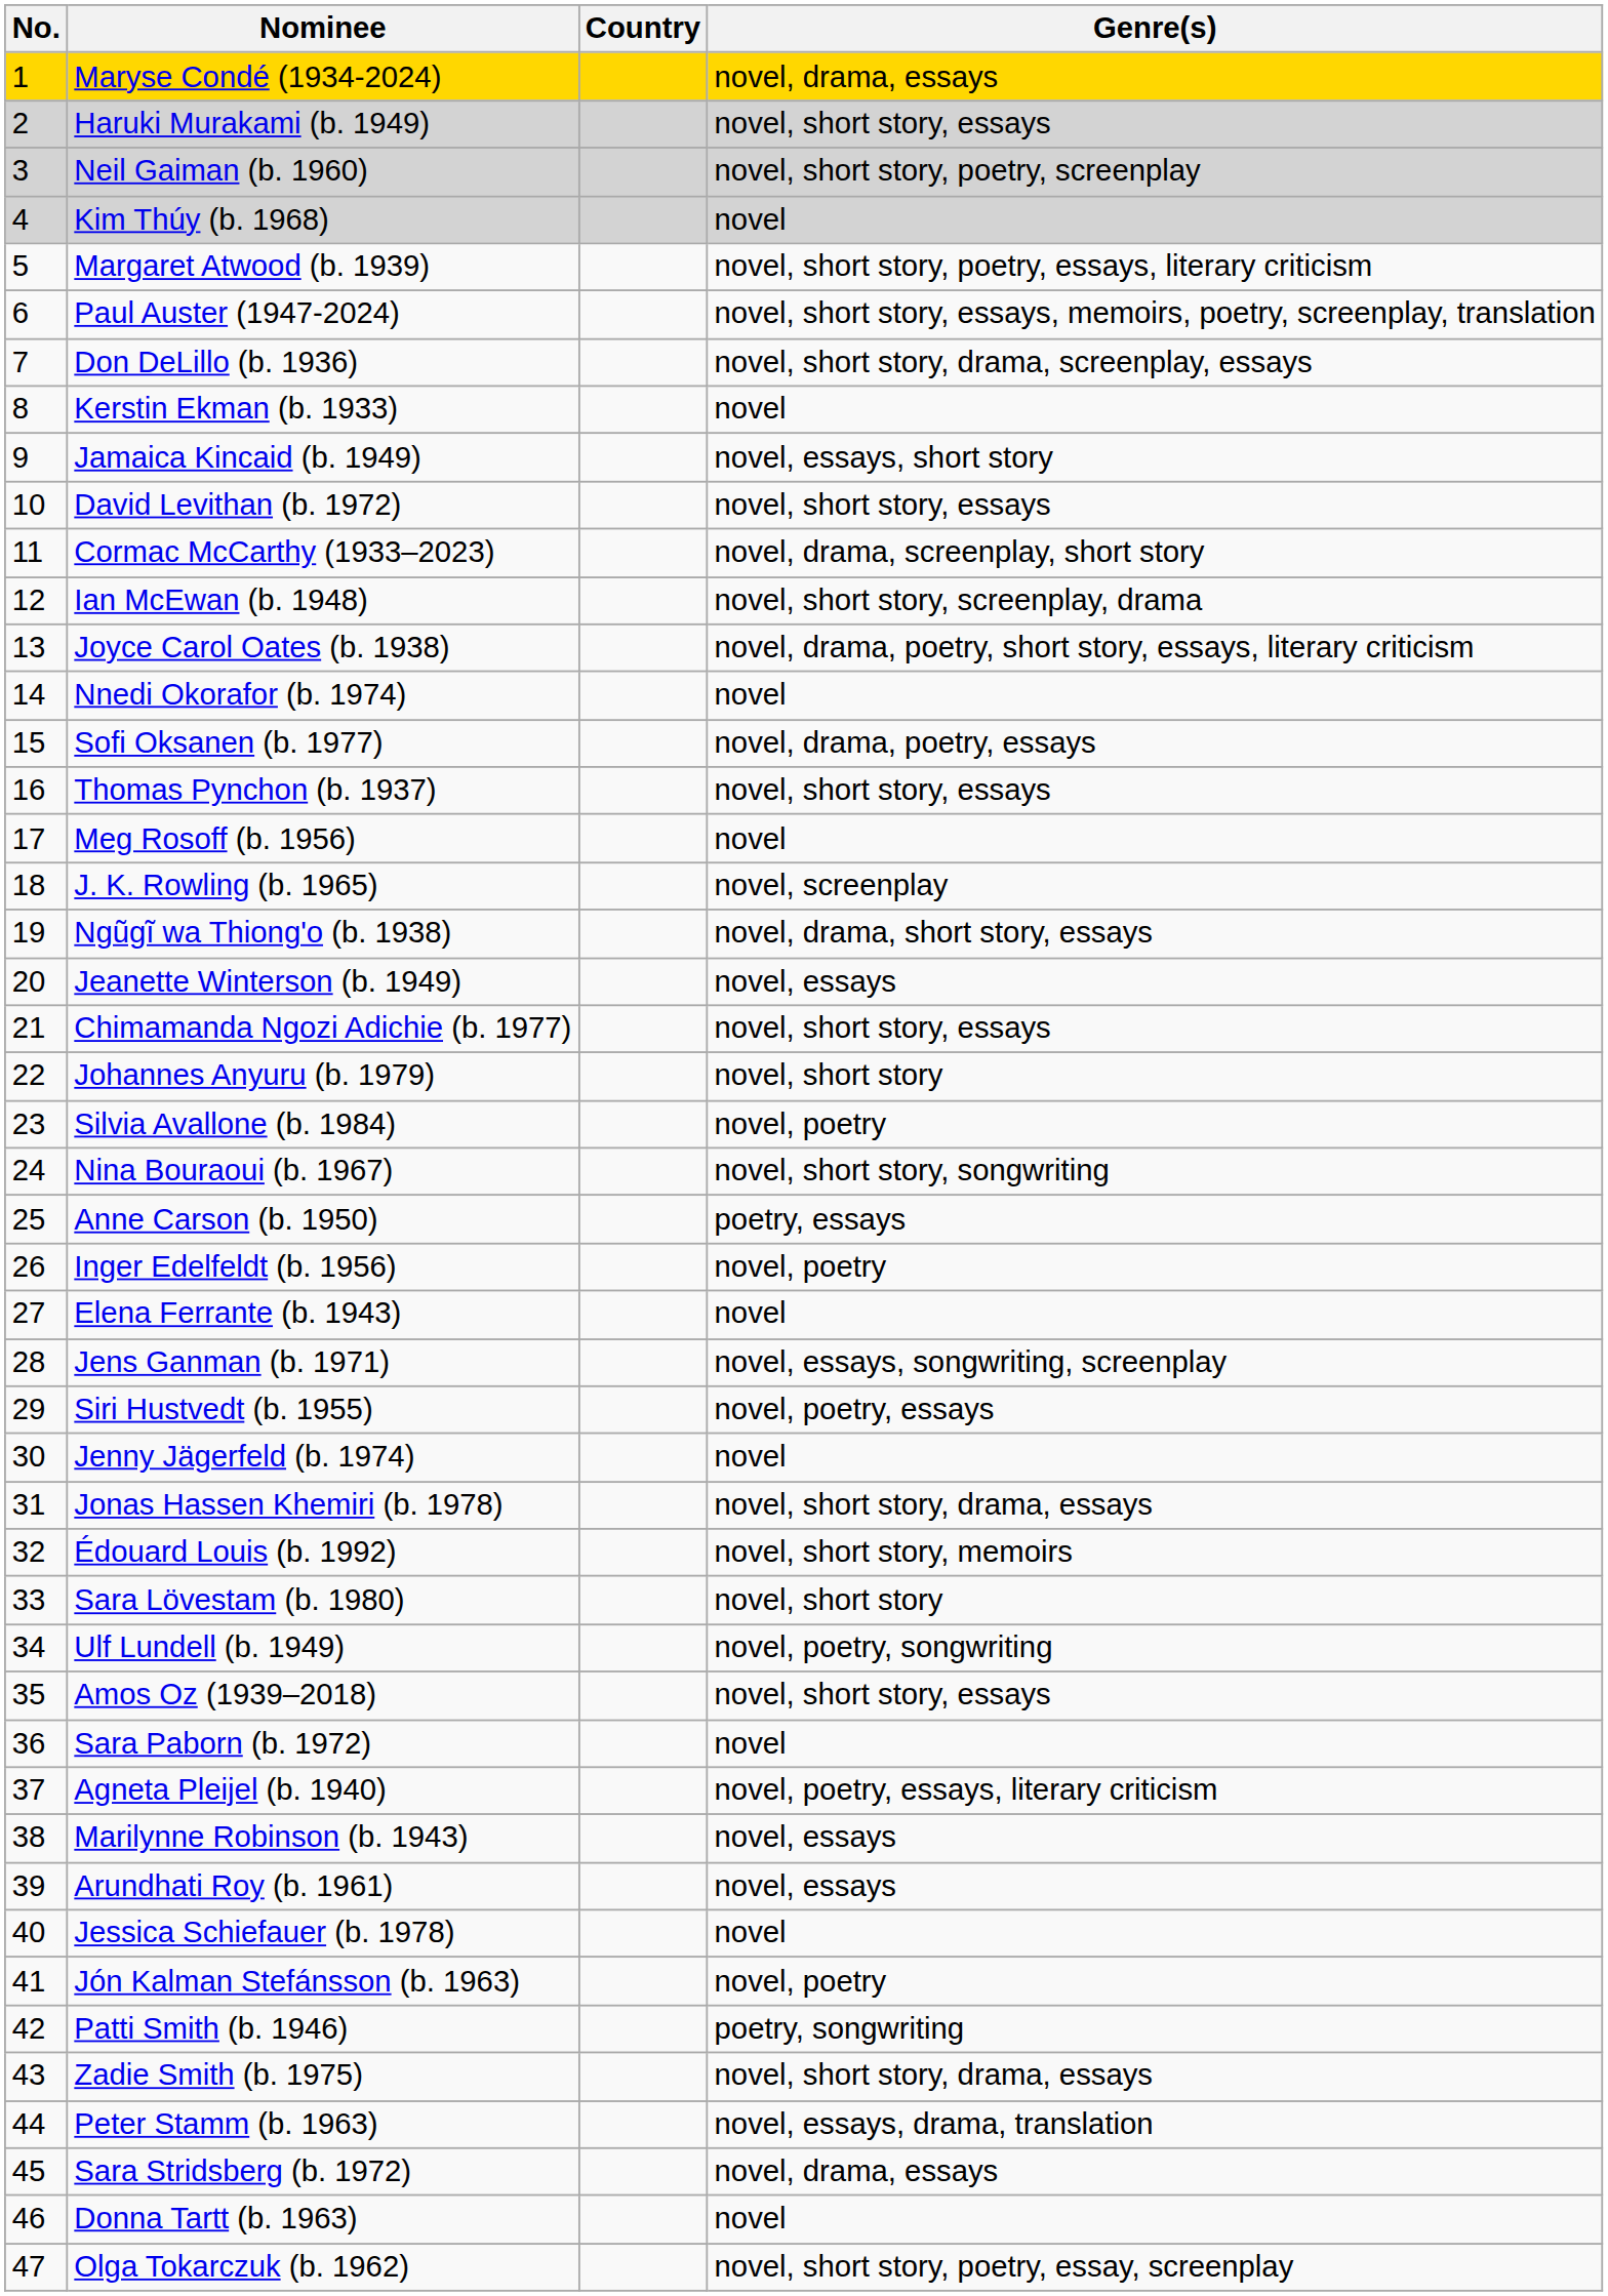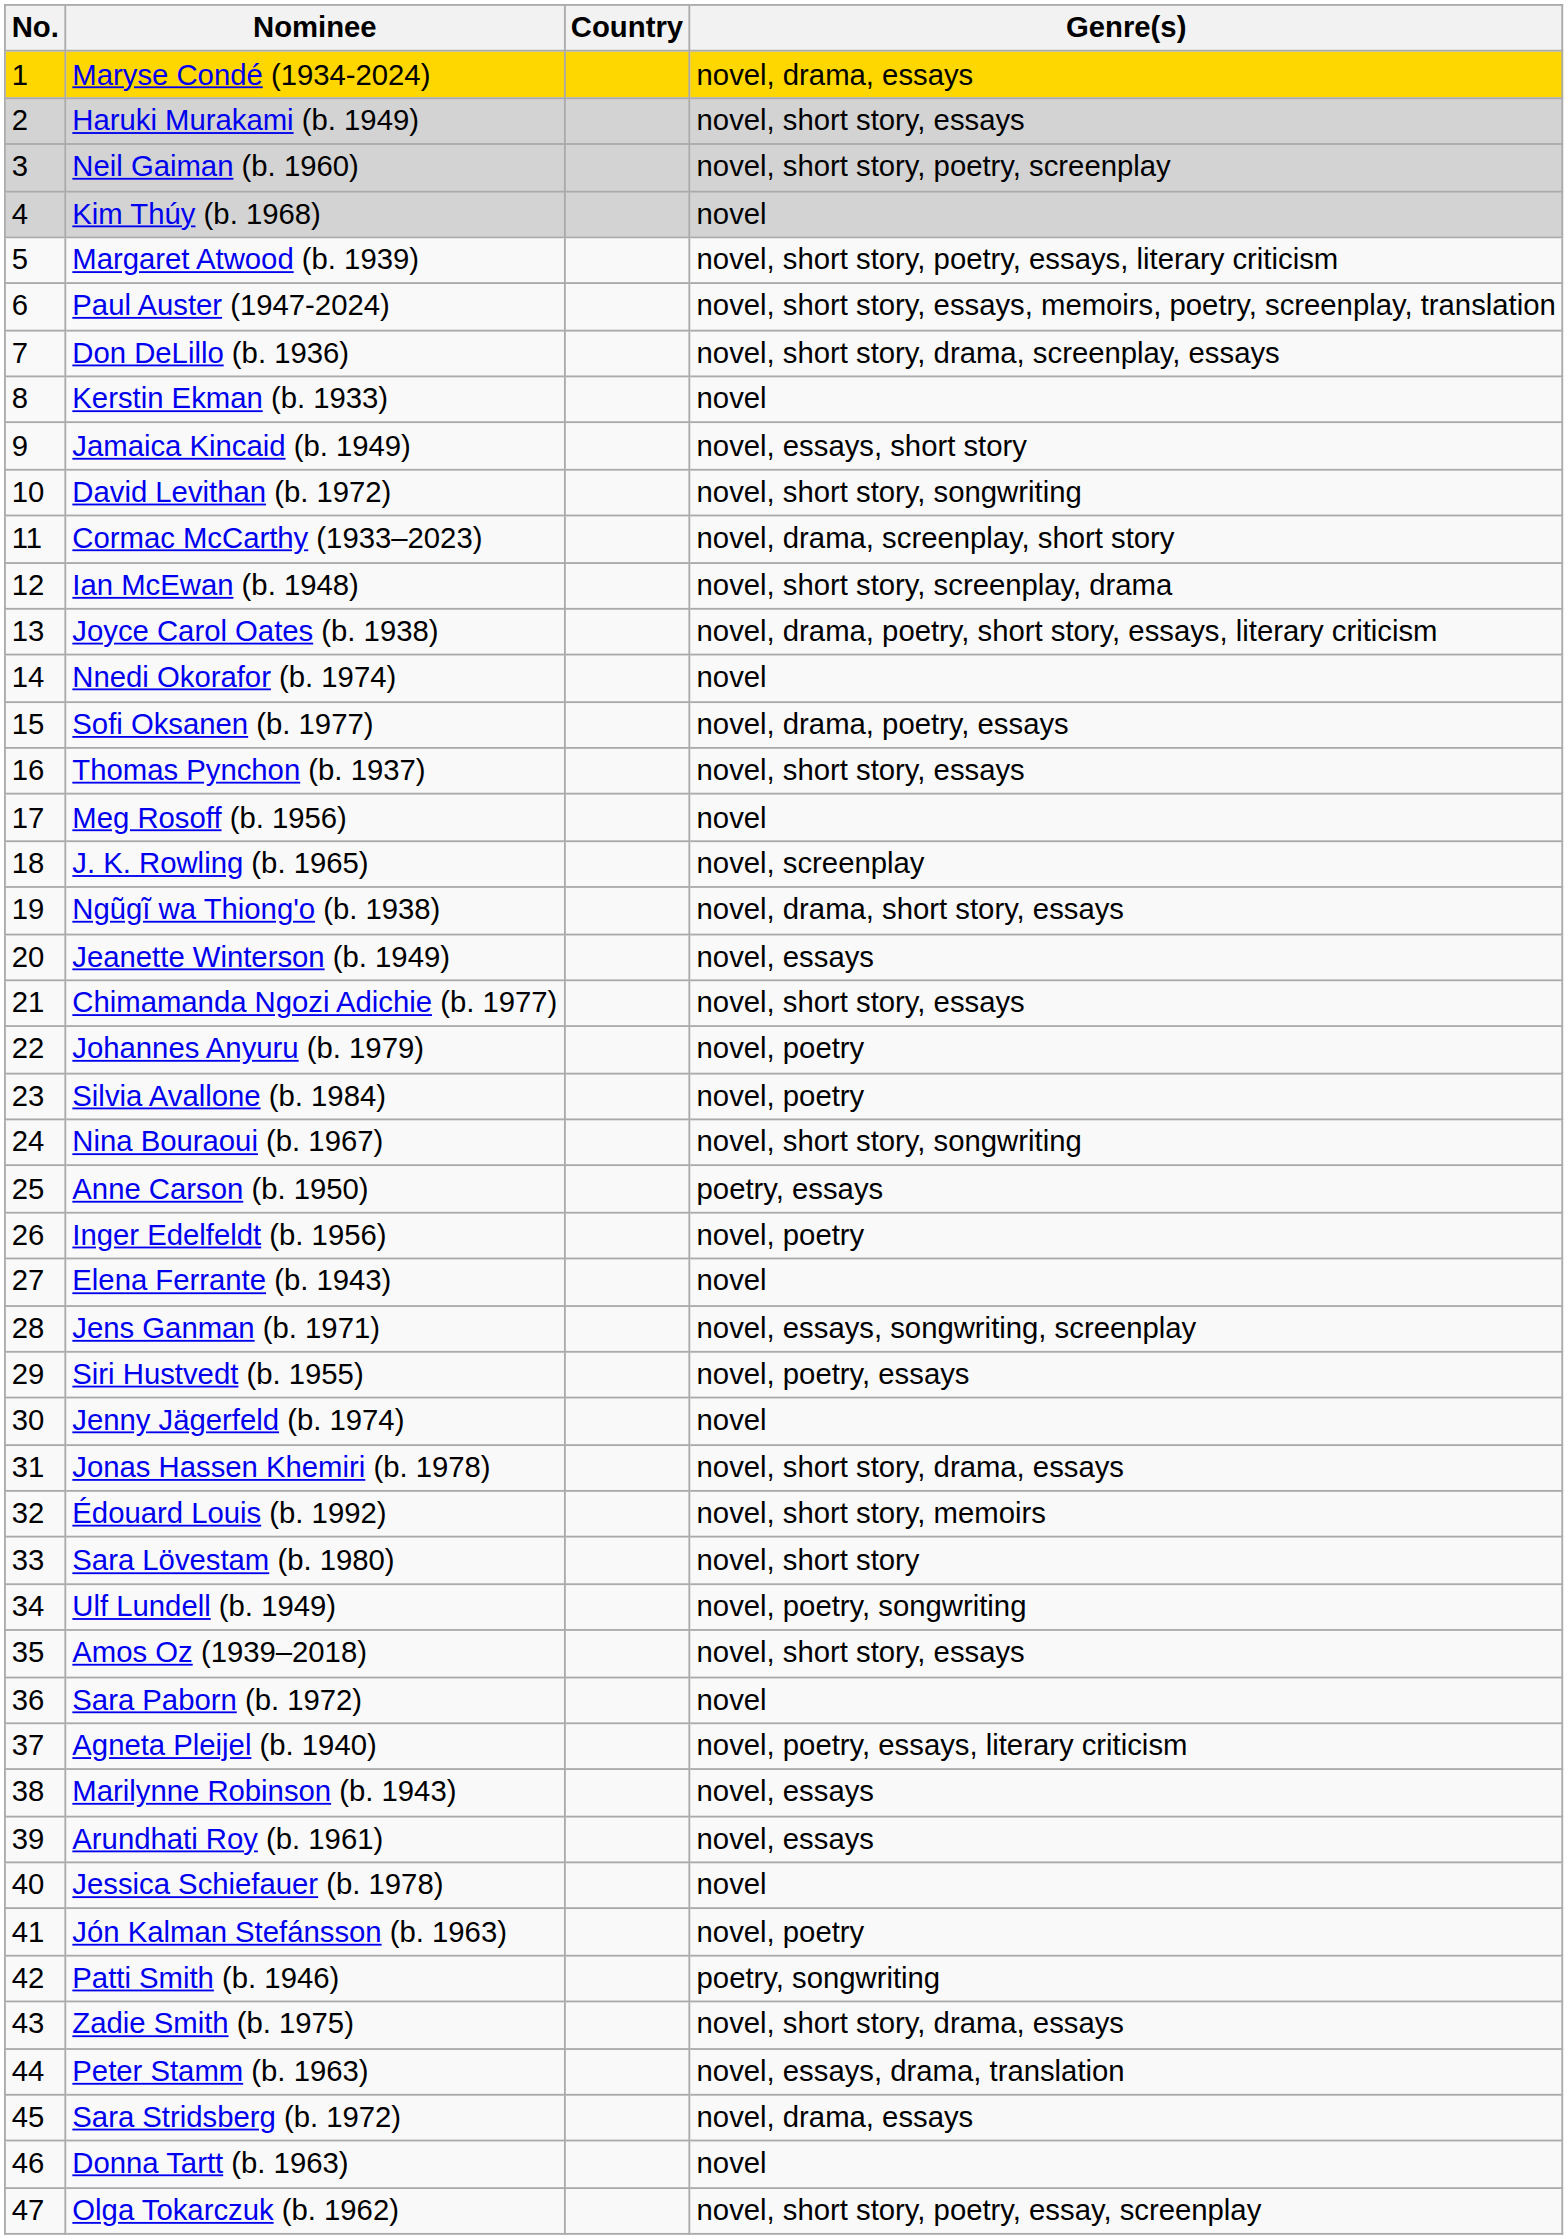 <table class="wikitable mw-collapsible">
 <tr>
 <th scope=col>No.</th>
 <th scope=col>Nominee</th>
 <th scope=col>Country</th>
 <th scope=col>Genre(s)</th>
 </tr>
 <tr>
 <td style="background:gold;white-space:nowrap">1</td>
 <td style="background:gold;white-space:nowrap"><a href='#'>Maryse Condé</a> (1934-2024)</td>
 <td style="background:gold;white-space:nowrap"></td>
 <td style="background:gold;white-space:nowrap">novel, drama, essays</td>
 </tr>
 <tr>
 <td style="background:lightgrey;white-space:nowrap">2</td>
 <td style="background:lightgrey;white-space:nowrap"><a href='#'>Haruki Murakami</a> (b. 1949)</td>
 <td style="background:lightgrey;white-space:nowrap"></td>
 <td style="background:lightgrey;white-space:nowrap">novel, short story, essays</td>
 </tr>
 <tr>
 <td style="background:lightgrey;white-space:nowrap">3</td>
 <td style="background:lightgrey;white-space:nowrap"><a href='#'>Neil Gaiman</a> (b. 1960)</td>
 <td style="background:lightgrey;white-space:nowrap"></td>
 <td style="background:lightgrey;white-space:nowrap">novel, short story, poetry, screenplay</td>
 </tr>
 <tr>
 <td style="background:lightgrey;white-space:nowrap">4</td>
 <td style="background:lightgrey;white-space:nowrap"><a href='#'>Kim Thúy</a> (b. 1968)</td>
 <td style="background:lightgrey;white-space:nowrap"><br></td>
 <td style="background:lightgrey;white-space:nowrap">novel</td>
 </tr>
 <tr>
 <td>5</td>
 <td><a href='#'>Margaret Atwood</a> (b. 1939)</td>
 <td></td>
 <td>novel, short story, poetry, essays, literary criticism</td>
 </tr>
 <tr>
 <td>6</td>
 <td><a href='#'>Paul Auster</a> (1947-2024)</td>
 <td></td>
 <td>novel, short story, essays, memoirs, poetry, screenplay, translation</td>
 </tr>
 <tr>
 <td>7</td>
 <td><a href='#'>Don DeLillo</a> (b. 1936)</td>
 <td></td>
 <td>novel, short story, drama, screenplay, essays</td>
 </tr>
 <tr>
 <td>8</td>
 <td><a href='#'>Kerstin Ekman</a> (b. 1933)</td>
 <td></td>
 <td>novel</td>
 </tr>
 <tr>
 <td>9</td>
 <td><a href='#'>Jamaica Kincaid</a> (b. 1949)</td>
 <td><br></td>
 <td>novel, essays, short story</td>
 </tr>
 <tr>
 <td>10</td>
 <td><a href='#'>David Levithan</a> (b. 1972)</td>
 <td></td>
-<td>novel, short story, essays</td>
+<td>novel, short story, songwriting</td>
 </tr>
 <tr>
 <td>11</td>
 <td><a href='#'>Cormac McCarthy</a> (1933–2023)</td>
 <td></td>
 <td>novel, drama, screenplay, short story</td>
 </tr>
 <tr>
 <td>12</td>
 <td><a href='#'>Ian McEwan</a> (b. 1948)</td>
 <td></td>
 <td>novel, short story, screenplay, drama</td>
 </tr>
 <tr>
 <td>13</td>
 <td><a href='#'>Joyce Carol Oates</a> (b. 1938)</td>
 <td></td>
 <td>novel, drama, poetry, short story, essays, literary criticism</td>
 </tr>
 <tr>
 <td>14</td>
 <td><a href='#'>Nnedi Okorafor</a> (b. 1974)</td>
 <td><br></td>
 <td>novel</td>
 </tr>
 <tr>
 <td>15</td>
 <td><a href='#'>Sofi Oksanen</a> (b. 1977)</td>
 <td></td>
 <td>novel, drama, poetry, essays</td>
 </tr>
 <tr>
 <td>16</td>
 <td><a href='#'>Thomas Pynchon</a> (b. 1937)</td>
 <td></td>
 <td>novel, short story, essays</td>
 </tr>
 <tr>
 <td>17</td>
 <td><a href='#'>Meg Rosoff</a> (b. 1956)</td>
 <td></td>
 <td>novel</td>
 </tr>
 <tr>
 <td>18</td>
 <td><a href='#'>J. K. Rowling</a> (b. 1965)</td>
 <td></td>
 <td>novel, screenplay</td>
 </tr>
 <tr>
 <td>19</td>
 <td><a href='#'>Ngũgĩ wa Thiong'o</a> (b. 1938)</td>
 <td></td>
 <td>novel, drama, short story, essays</td>
 </tr>
 <tr>
 <td>20</td>
 <td><a href='#'>Jeanette Winterson</a> (b. 1949)</td>
 <td></td>
 <td>novel, essays</td>
 </tr>
 <tr>
 <td>21</td>
 <td><a href='#'>Chimamanda Ngozi Adichie</a> (b. 1977)</td>
 <td></td>
 <td>novel, short story, essays</td>
 </tr>
 <tr>
 <td>22</td>
 <td><a href='#'>Johannes Anyuru</a> (b. 1979)</td>
 <td></td>
-<td>novel, short story</td>
+<td>novel, poetry</td>
 </tr>
 <tr>
 <td>23</td>
 <td><a href='#'>Silvia Avallone</a> (b. 1984)</td>
 <td></td>
 <td>novel, poetry</td>
 </tr>
 <tr>
 <td>24</td>
 <td><a href='#'>Nina Bouraoui</a> (b. 1967)</td>
 <td></td>
 <td>novel, short story, songwriting</td>
 </tr>
 <tr>
 <td>25</td>
 <td><a href='#'>Anne Carson</a> (b. 1950)</td>
 <td></td>
 <td>poetry, essays</td>
 </tr>
 <tr>
 <td>26</td>
 <td><a href='#'>Inger Edelfeldt</a> (b. 1956)</td>
 <td></td>
 <td>novel, poetry</td>
 </tr>
 <tr>
 <td>27</td>
 <td><a href='#'>Elena Ferrante</a> (b. 1943)</td>
 <td></td>
 <td>novel</td>
 </tr>
 <tr>
 <td>28</td>
 <td><a href='#'>Jens Ganman</a> (b. 1971)</td>
 <td></td>
 <td>novel, essays, songwriting, screenplay</td>
 </tr>
 <tr>
 <td>29</td>
 <td><a href='#'>Siri Hustvedt</a> (b. 1955)</td>
 <td></td>
 <td>novel, poetry, essays</td>
 </tr>
 <tr>
 <td>30</td>
 <td><a href='#'>Jenny Jägerfeld</a> (b. 1974)</td>
 <td></td>
 <td>novel</td>
 </tr>
 <tr>
 <td>31</td>
 <td><a href='#'>Jonas Hassen Khemiri</a> (b. 1978)</td>
 <td></td>
 <td>novel, short story, drama, essays</td>
 </tr>
 <tr>
 <td>32</td>
 <td><a href='#'>Édouard Louis</a> (b. 1992)</td>
 <td></td>
 <td>novel, short story, memoirs</td>
 </tr>
 <tr>
 <td>33</td>
 <td><a href='#'>Sara Lövestam</a> (b. 1980)</td>
 <td></td>
 <td>novel, short story</td>
 </tr>
 <tr>
 <td>34</td>
 <td><a href='#'>Ulf Lundell</a> (b. 1949)</td>
 <td></td>
 <td>novel, poetry, songwriting</td>
 </tr>
 <tr>
 <td>35</td>
 <td><a href='#'>Amos Oz</a> (1939–2018)</td>
 <td></td>
 <td>novel, short story, essays</td>
 </tr>
 <tr>
 <td>36</td>
 <td><a href='#'>Sara Paborn</a> (b. 1972)</td>
 <td></td>
 <td>novel</td>
 </tr>
 <tr>
 <td>37</td>
 <td><a href='#'>Agneta Pleijel</a> (b. 1940)</td>
 <td></td>
 <td>novel, poetry, essays, literary criticism</td>
 </tr>
 <tr>
 <td>38</td>
 <td><a href='#'>Marilynne Robinson</a> (b. 1943)</td>
 <td></td>
 <td>novel, essays</td>
 </tr>
 <tr>
 <td>39</td>
 <td><a href='#'>Arundhati Roy</a> (b. 1961)</td>
 <td></td>
 <td>novel, essays</td>
 </tr>
 <tr>
 <td>40</td>
 <td><a href='#'>Jessica Schiefauer</a> (b. 1978)</td>
 <td></td>
 <td>novel</td>
 </tr>
 <tr>
 <td>41</td>
 <td><a href='#'>Jón Kalman Stefánsson</a> (b. 1963)</td>
 <td></td>
 <td>novel, poetry</td>
 </tr>
 <tr>
 <td>42</td>
 <td><a href='#'>Patti Smith</a> (b. 1946)</td>
 <td></td>
 <td>poetry, songwriting</td>
 </tr>
 <tr>
 <td>43</td>
 <td><a href='#'>Zadie Smith</a> (b. 1975)</td>
 <td></td>
 <td>novel, short story, drama, essays</td>
 </tr>
 <tr>
 <td>44</td>
 <td><a href='#'>Peter Stamm</a> (b. 1963)</td>
 <td></td>
 <td>novel, essays, drama, translation</td>
 </tr>
 <tr>
 <td>45</td>
 <td><a href='#'>Sara Stridsberg</a> (b. 1972)</td>
 <td></td>
 <td>novel, drama, essays</td>
 </tr>
 <tr>
 <td>46</td>
 <td><a href='#'>Donna Tartt</a> (b. 1963)</td>
 <td></td>
 <td>novel</td>
 </tr>
 <tr>
 <td>47</td>
 <td><a href='#'>Olga Tokarczuk</a> (b. 1962)</td>
 <td></td>
 <td>novel, short story, poetry, essay, screenplay</td>
 </tr>
 </table>
